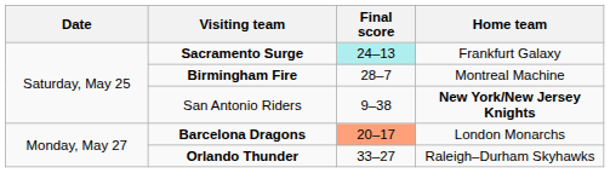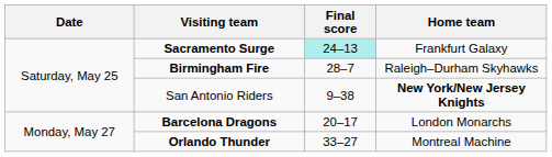 <table class="wikitable" style="font-size:95%; text-align:center">
 <tr>
 <th width="150">Date</th>
 <th width="200">Visiting team</th>
 <th width="80">Final score</th>
 <th width="200">Home team</th>
 </tr>
 <tr>
 <td rowspan="3">Saturday, May 25</td>
 <td><strong>Sacramento Surge</strong></td>
 <td style="background: paleturquoise;">24–13</td>
 <td>Frankfurt Galaxy</td>
 </tr>
 <tr>
 <td><strong>Birmingham Fire</strong></td>
 <td>28–7</td>
-<td>Montreal Machine</td>
+<td>Raleigh–Durham Skyhawks</td>
 </tr>
 <tr>
 <td>San Antonio Riders</td>
 <td>9–38</td>
 <td><strong>New York/New Jersey Knights</strong></td>
 </tr>
 <tr>
 <td rowspan="2">Monday, May 27</td>
 <td><strong>Barcelona Dragons</strong></td>
-<td style="background: lightsalmon;">20–17</td>
+<td>20–17</td>
 <td>London Monarchs</td>
 </tr>
 <tr>
 <td><strong>Orlando Thunder</strong></td>
 <td>33–27</td>
-<td>Raleigh–Durham Skyhawks</td>
+<td>Montreal Machine</td>
 </tr>
 </table>
